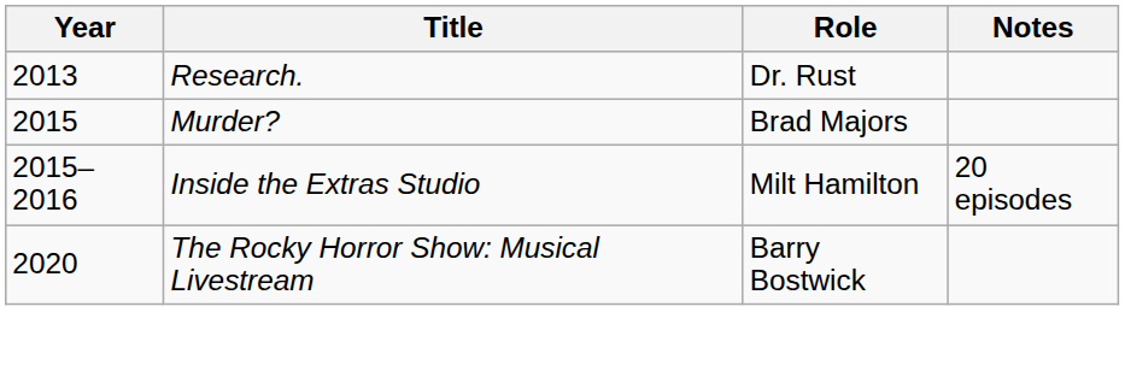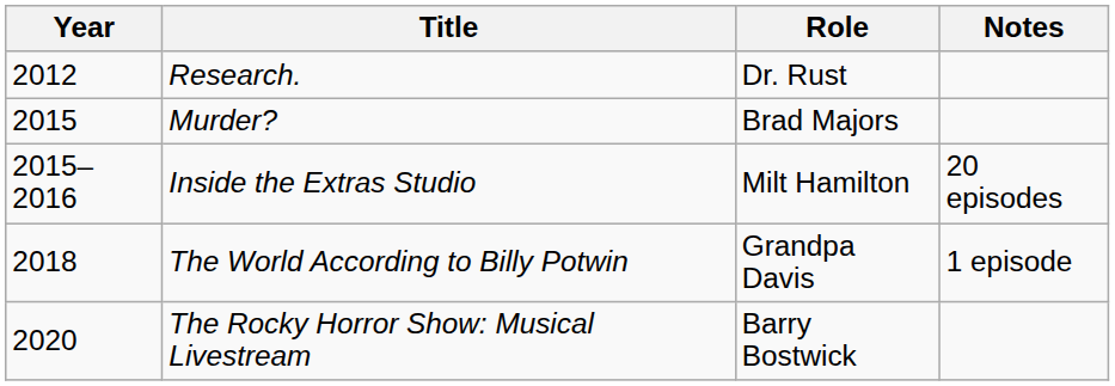 <table class="wikitable">
 <tr>
 <th>Year</th>
 <th>Title</th>
 <th>Role</th>
 <th>Notes</th>
 </tr>
 <tr>
-<td>2013</td>
+<td>2012</td>
 <td><em>Research.</em></td>
 <td>Dr. Rust</td>
 <td></td>
 </tr>
 <tr>
 <td>2015</td>
 <td><em>Murder?</em></td>
 <td>Brad Majors</td>
 <td></td>
 </tr>
 <tr>
 <td>2015–2016</td>
 <td><em>Inside the Extras Studio</em></td>
 <td>Milt Hamilton</td>
 <td>20 episodes</td>
 </tr>
 <tr>
+<td>2018</td>
+<td><em>The World According to Billy Potwin</em></td>
+<td>Grandpa Davis</td>
+<td>1 episode</td>
+</tr>
+<tr>
 <td>2020</td>
 <td><em>The Rocky Horror Show: Musical Livestream</em></td>
 <td>Barry Bostwick</td>
 <td></td>
 </tr>
 </table>
